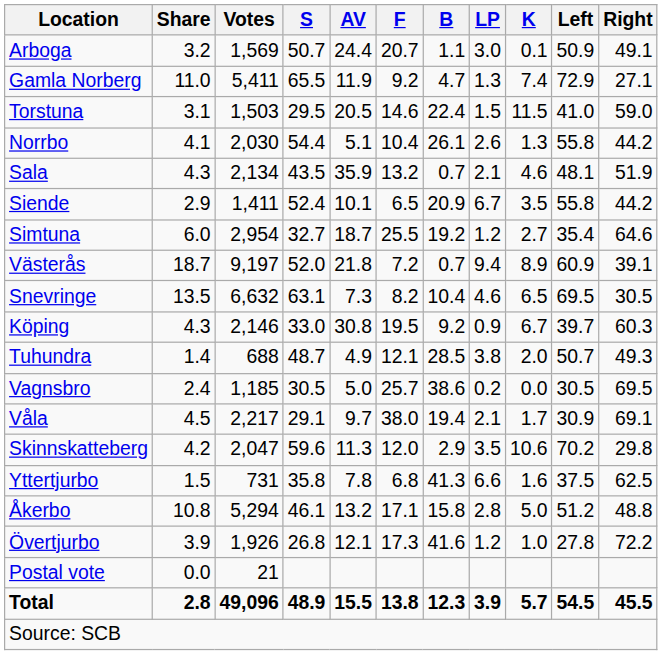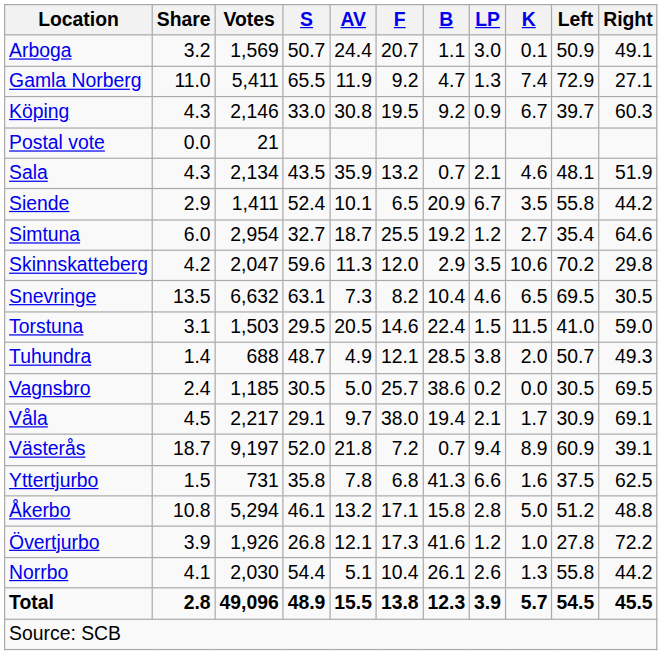 <table class="wikitable sortable" style=text-align:right>
 <tr>
 <th>Location</th>
 <th>Share</th>
 <th>Votes</th>
 <th><a href='#'>S</a></th>
 <th><a href='#'>AV</a></th>
 <th><a href='#'>F</a></th>
 <th><a href='#'>B</a></th>
 <th><a href='#'>LP</a></th>
 <th><a href='#'>K</a></th>
 <th>Left</th>
 <th>Right</th>
 </tr>
 <tr>
 <td align=left><a href='#'>Arboga</a></td>
 <td>3.2</td>
 <td>1,569</td>
 <td>50.7</td>
 <td>24.4</td>
 <td>20.7</td>
 <td>1.1</td>
 <td>3.0</td>
 <td>0.1</td>
 <td>50.9</td>
 <td>49.1</td>
 </tr>
 <tr>
 <td align=left><a href='#'>Gamla Norberg</a></td>
 <td>11.0</td>
 <td>5,411</td>
 <td>65.5</td>
 <td>11.9</td>
 <td>9.2</td>
 <td>4.7</td>
 <td>1.3</td>
 <td>7.4</td>
 <td>72.9</td>
 <td>27.1</td>
 </tr>
 <tr>
-<td align=left><a href='#'>Torstuna</a></td>
-<td>3.1</td>
-<td>1,503</td>
-<td>29.5</td>
-<td>20.5</td>
-<td>14.6</td>
-<td>22.4</td>
-<td>1.5</td>
-<td>11.5</td>
-<td>41.0</td>
-<td>59.0</td>
+<td align=left><a href='#'>Köping</a></td>
+<td>4.3</td>
+<td>2,146</td>
+<td>33.0</td>
+<td>30.8</td>
+<td>19.5</td>
+<td>9.2</td>
+<td>0.9</td>
+<td>6.7</td>
+<td>39.7</td>
+<td>60.3</td>
 </tr>
 <tr>
-<td align=left><a href='#'>Norrbo</a></td>
-<td>4.1</td>
-<td>2,030</td>
-<td>54.4</td>
-<td>5.1</td>
-<td>10.4</td>
-<td>26.1</td>
-<td>2.6</td>
-<td>1.3</td>
-<td>55.8</td>
-<td>44.2</td>
+<td align=left><a href='#'>Postal vote</a></td>
+<td>0.0</td>
+<td>21</td>
+<td></td>
+<td></td>
+<td></td>
+<td></td>
+<td></td>
+<td></td>
+<td></td>
+<td></td>
 </tr>
 <tr>
 <td align=left><a href='#'>Sala</a></td>
 <td>4.3</td>
 <td>2,134</td>
 <td>43.5</td>
 <td>35.9</td>
 <td>13.2</td>
 <td>0.7</td>
 <td>2.1</td>
 <td>4.6</td>
 <td>48.1</td>
 <td>51.9</td>
 </tr>
 <tr>
 <td align=left><a href='#'>Siende</a></td>
 <td>2.9</td>
 <td>1,411</td>
 <td>52.4</td>
 <td>10.1</td>
 <td>6.5</td>
 <td>20.9</td>
 <td>6.7</td>
 <td>3.5</td>
 <td>55.8</td>
 <td>44.2</td>
 </tr>
 <tr>
 <td align=left><a href='#'>Simtuna</a></td>
 <td>6.0</td>
 <td>2,954</td>
 <td>32.7</td>
 <td>18.7</td>
 <td>25.5</td>
 <td>19.2</td>
 <td>1.2</td>
 <td>2.7</td>
 <td>35.4</td>
 <td>64.6</td>
 </tr>
 <tr>
-<td align=left><a href='#'>Västerås</a></td>
-<td>18.7</td>
-<td>9,197</td>
-<td>52.0</td>
-<td>21.8</td>
-<td>7.2</td>
-<td>0.7</td>
-<td>9.4</td>
-<td>8.9</td>
-<td>60.9</td>
-<td>39.1</td>
+<td align=left><a href='#'>Skinnskatteberg</a></td>
+<td>4.2</td>
+<td>2,047</td>
+<td>59.6</td>
+<td>11.3</td>
+<td>12.0</td>
+<td>2.9</td>
+<td>3.5</td>
+<td>10.6</td>
+<td>70.2</td>
+<td>29.8</td>
 </tr>
 <tr>
 <td align=left><a href='#'>Snevringe</a></td>
 <td>13.5</td>
 <td>6,632</td>
 <td>63.1</td>
 <td>7.3</td>
 <td>8.2</td>
 <td>10.4</td>
 <td>4.6</td>
 <td>6.5</td>
 <td>69.5</td>
 <td>30.5</td>
 </tr>
 <tr>
-<td align=left><a href='#'>Köping</a></td>
-<td>4.3</td>
-<td>2,146</td>
-<td>33.0</td>
-<td>30.8</td>
-<td>19.5</td>
-<td>9.2</td>
-<td>0.9</td>
-<td>6.7</td>
-<td>39.7</td>
-<td>60.3</td>
+<td align=left><a href='#'>Torstuna</a></td>
+<td>3.1</td>
+<td>1,503</td>
+<td>29.5</td>
+<td>20.5</td>
+<td>14.6</td>
+<td>22.4</td>
+<td>1.5</td>
+<td>11.5</td>
+<td>41.0</td>
+<td>59.0</td>
 </tr>
 <tr>
 <td align=left><a href='#'>Tuhundra</a></td>
 <td>1.4</td>
 <td>688</td>
 <td>48.7</td>
 <td>4.9</td>
 <td>12.1</td>
 <td>28.5</td>
 <td>3.8</td>
 <td>2.0</td>
 <td>50.7</td>
 <td>49.3</td>
 </tr>
 <tr>
 <td align=left><a href='#'>Vagnsbro</a></td>
 <td>2.4</td>
 <td>1,185</td>
 <td>30.5</td>
 <td>5.0</td>
 <td>25.7</td>
 <td>38.6</td>
 <td>0.2</td>
 <td>0.0</td>
 <td>30.5</td>
 <td>69.5</td>
 </tr>
 <tr>
 <td align=left><a href='#'>Våla</a></td>
 <td>4.5</td>
 <td>2,217</td>
 <td>29.1</td>
 <td>9.7</td>
 <td>38.0</td>
 <td>19.4</td>
 <td>2.1</td>
 <td>1.7</td>
 <td>30.9</td>
 <td>69.1</td>
 </tr>
 <tr>
-<td align=left><a href='#'>Skinnskatteberg</a></td>
-<td>4.2</td>
-<td>2,047</td>
-<td>59.6</td>
-<td>11.3</td>
-<td>12.0</td>
-<td>2.9</td>
-<td>3.5</td>
-<td>10.6</td>
-<td>70.2</td>
-<td>29.8</td>
+<td align=left><a href='#'>Västerås</a></td>
+<td>18.7</td>
+<td>9,197</td>
+<td>52.0</td>
+<td>21.8</td>
+<td>7.2</td>
+<td>0.7</td>
+<td>9.4</td>
+<td>8.9</td>
+<td>60.9</td>
+<td>39.1</td>
 </tr>
 <tr>
 <td align=left><a href='#'>Yttertjurbo</a></td>
 <td>1.5</td>
 <td>731</td>
 <td>35.8</td>
 <td>7.8</td>
 <td>6.8</td>
 <td>41.3</td>
 <td>6.6</td>
 <td>1.6</td>
 <td>37.5</td>
 <td>62.5</td>
 </tr>
 <tr>
 <td align=left><a href='#'>Åkerbo</a></td>
 <td>10.8</td>
 <td>5,294</td>
 <td>46.1</td>
 <td>13.2</td>
 <td>17.1</td>
 <td>15.8</td>
 <td>2.8</td>
 <td>5.0</td>
 <td>51.2</td>
 <td>48.8</td>
 </tr>
 <tr>
 <td align=left><a href='#'>Övertjurbo</a></td>
 <td>3.9</td>
 <td>1,926</td>
 <td>26.8</td>
 <td>12.1</td>
 <td>17.3</td>
 <td>41.6</td>
 <td>1.2</td>
 <td>1.0</td>
 <td>27.8</td>
 <td>72.2</td>
 </tr>
 <tr>
-<td align=left><a href='#'>Postal vote</a></td>
-<td>0.0</td>
-<td>21</td>
-<td></td>
-<td></td>
-<td></td>
-<td></td>
-<td></td>
-<td></td>
-<td></td>
-<td></td>
+<td align=left><a href='#'>Norrbo</a></td>
+<td>4.1</td>
+<td>2,030</td>
+<td>54.4</td>
+<td>5.1</td>
+<td>10.4</td>
+<td>26.1</td>
+<td>2.6</td>
+<td>1.3</td>
+<td>55.8</td>
+<td>44.2</td>
 </tr>
 <tr>
 <td align=left><strong>Total</strong></td>
 <td><strong>2.8</strong></td>
 <td><strong>49,096</strong></td>
 <td><strong>48.9</strong></td>
 <td><strong>15.5</strong></td>
 <td><strong>13.8</strong></td>
 <td><strong>12.3</strong></td>
 <td><strong>3.9</strong></td>
 <td><strong>5.7</strong></td>
 <td><strong>54.5</strong></td>
 <td><strong>45.5</strong></td>
 </tr>
 <tr>
 <td align=left colspan=11>Source: SCB </td>
 </tr>
 </table>
